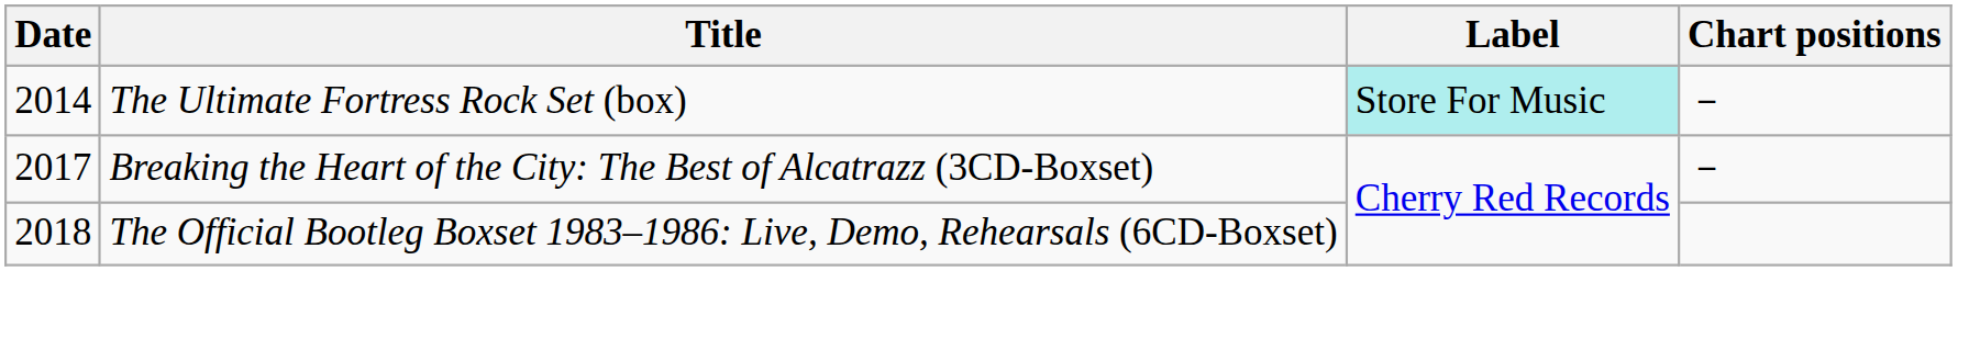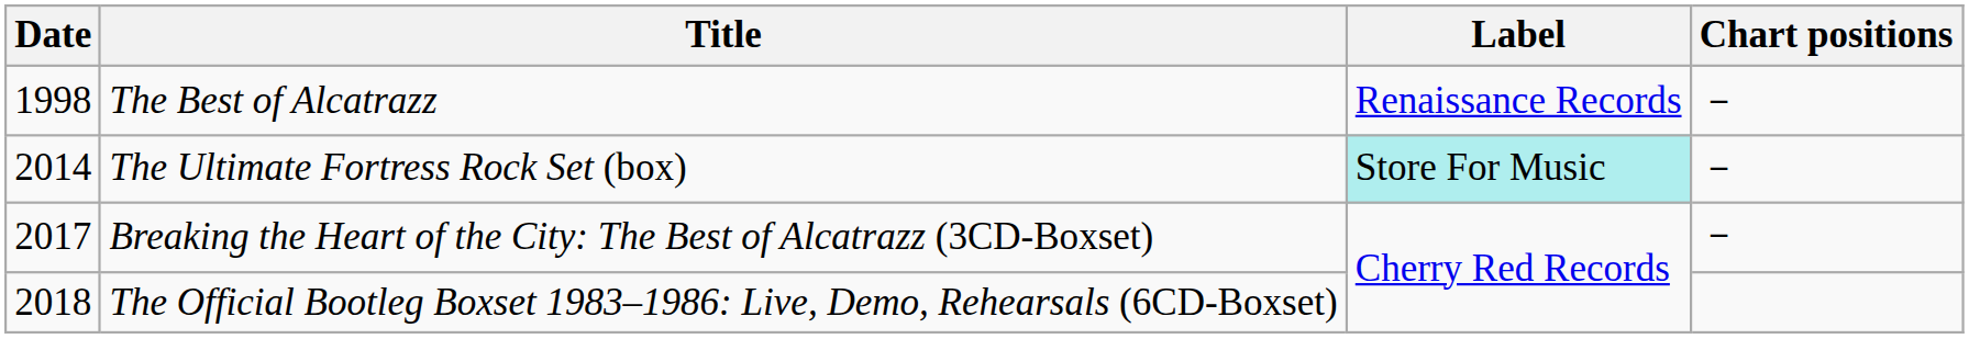 <table class="wikitable">
 <tr>
 <th>Date</th>
 <th>Title</th>
 <th>Label</th>
 <th>Chart positions</th>
+</tr>
+<tr>
+<td>1998</td>
+<td><em>The Best of Alcatrazz</em></td>
+<td><a href='#'>Renaissance Records</a></td>
+<td>－</td>
 </tr>
 <tr>
 <td>2014</td>
 <td><em>The Ultimate Fortress Rock Set</em> (box)</td>
 <td style="background: paleturquoise;">Store For Music</td>
 <td>－</td>
 </tr>
 <tr>
 <td>2017</td>
 <td><em>Breaking the Heart of the City: The Best of Alcatrazz</em> (3CD-Boxset)</td>
 <td rowspan="2"><a href='#'>Cherry Red Records</a></td>
 <td>－</td>
 </tr>
 <tr>
 <td>2018</td>
 <td><em>The Official Bootleg Boxset 1983–1986: Live, Demo, Rehearsals</em> (6CD-Boxset)</td>
 <td></td>
 </tr>
 </table>
